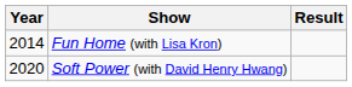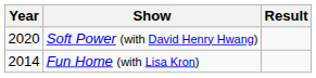 <table class="wikitable">
 <tr>
 <th>Year</th>
 <th>Show</th>
 <th>Result</th>
 </tr>
 <tr>
+<td>2020</td>
+<td><em><a href='#'>Soft Power</a></em> <small>(with <a href='#'>David Henry Hwang</a>)</small></td>
+<td></td>
+</tr>
+<tr>
 <td>2014</td>
 <td><em><a href='#'>Fun Home</a></em> <small>(with <a href='#'>Lisa Kron</a>)</small></td>
 <td></td>
 </tr>
-<tr>
-<td>2020</td>
-<td><em><a href='#'>Soft Power</a></em> <small>(with <a href='#'>David Henry Hwang</a>)</small></td>
-<td></td>
-</tr>
 </table>
